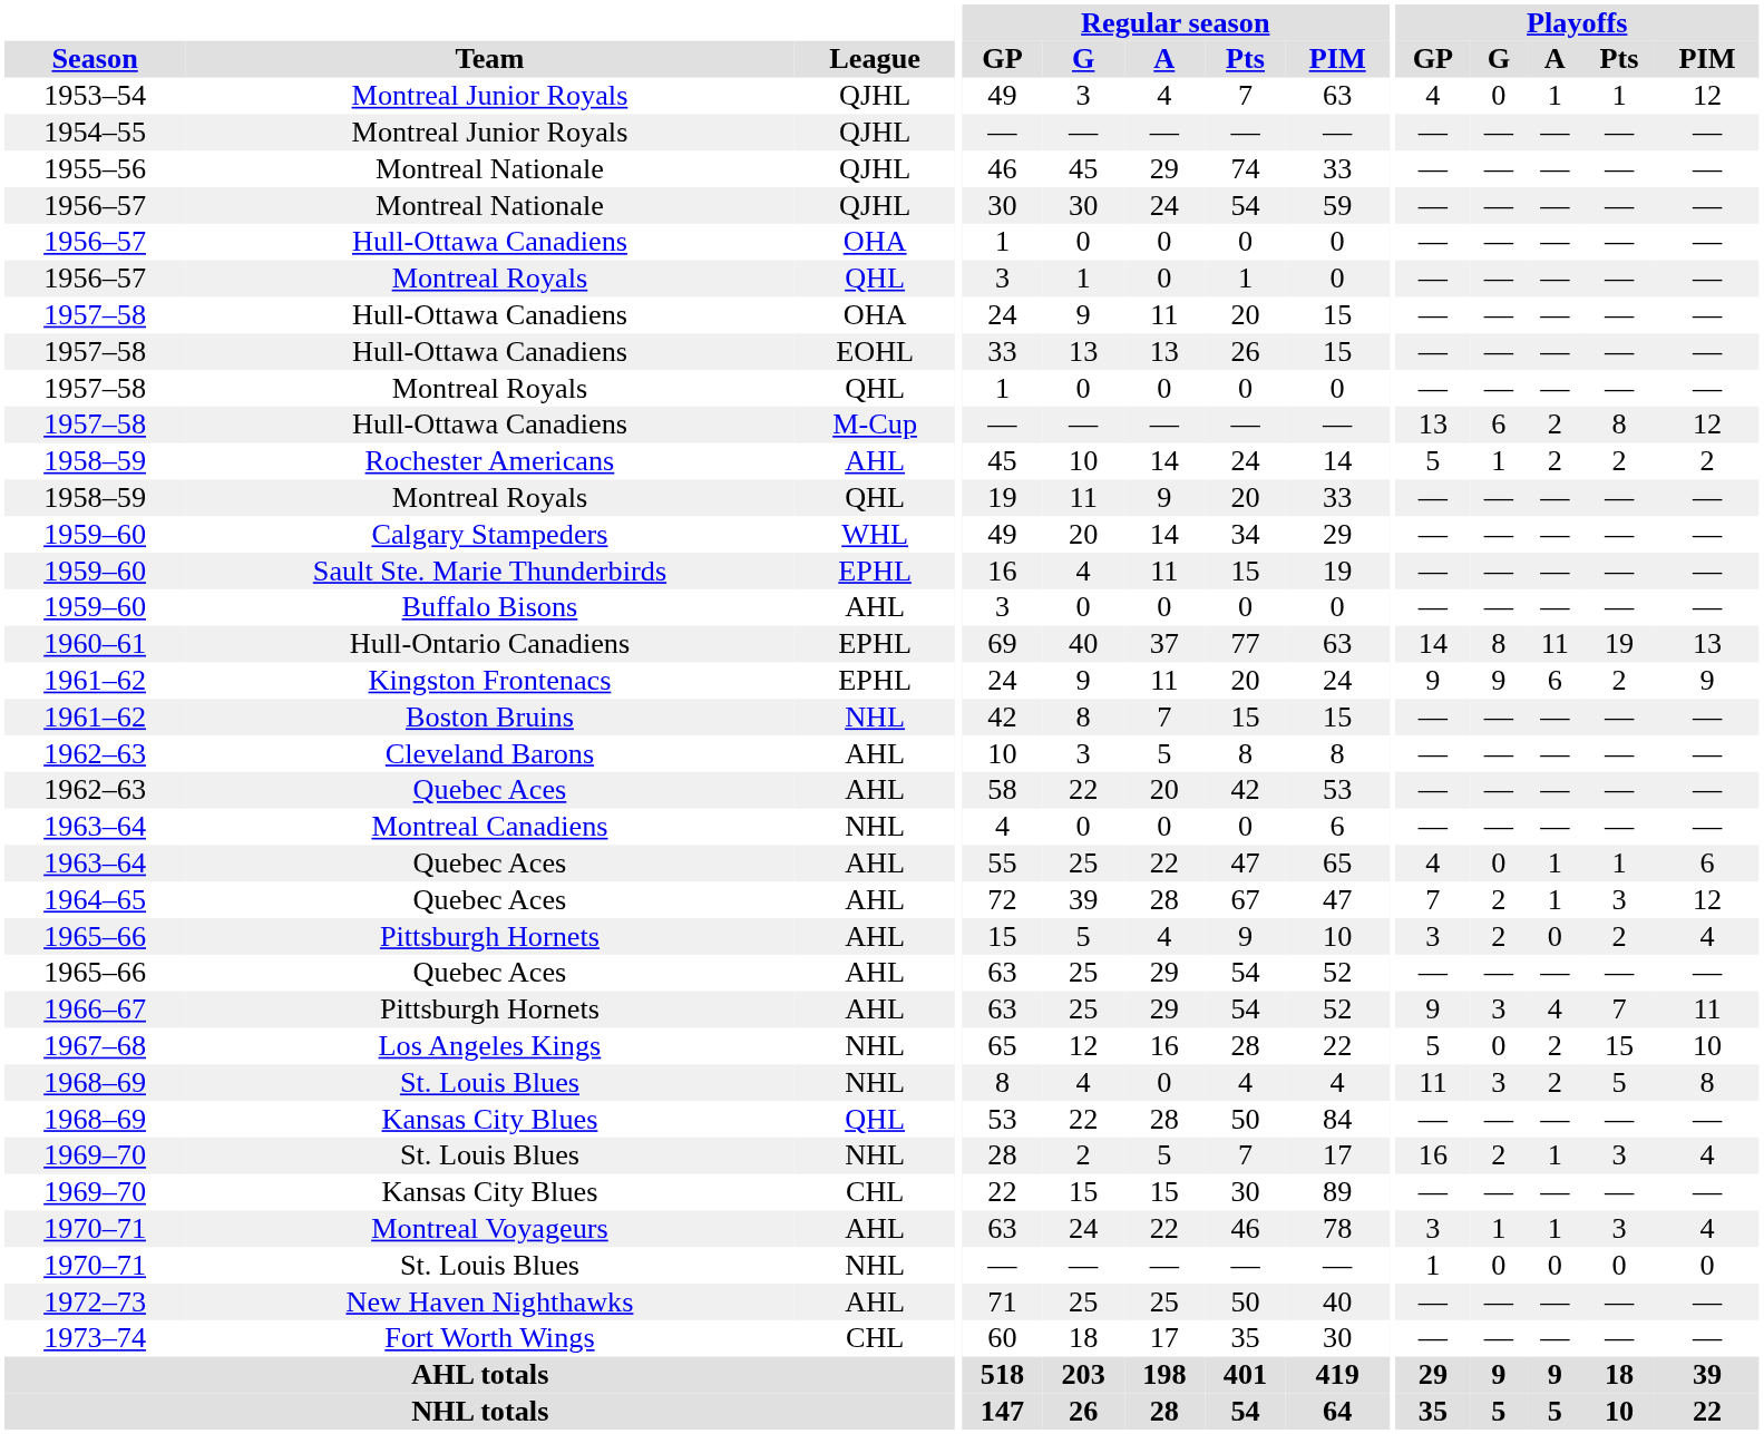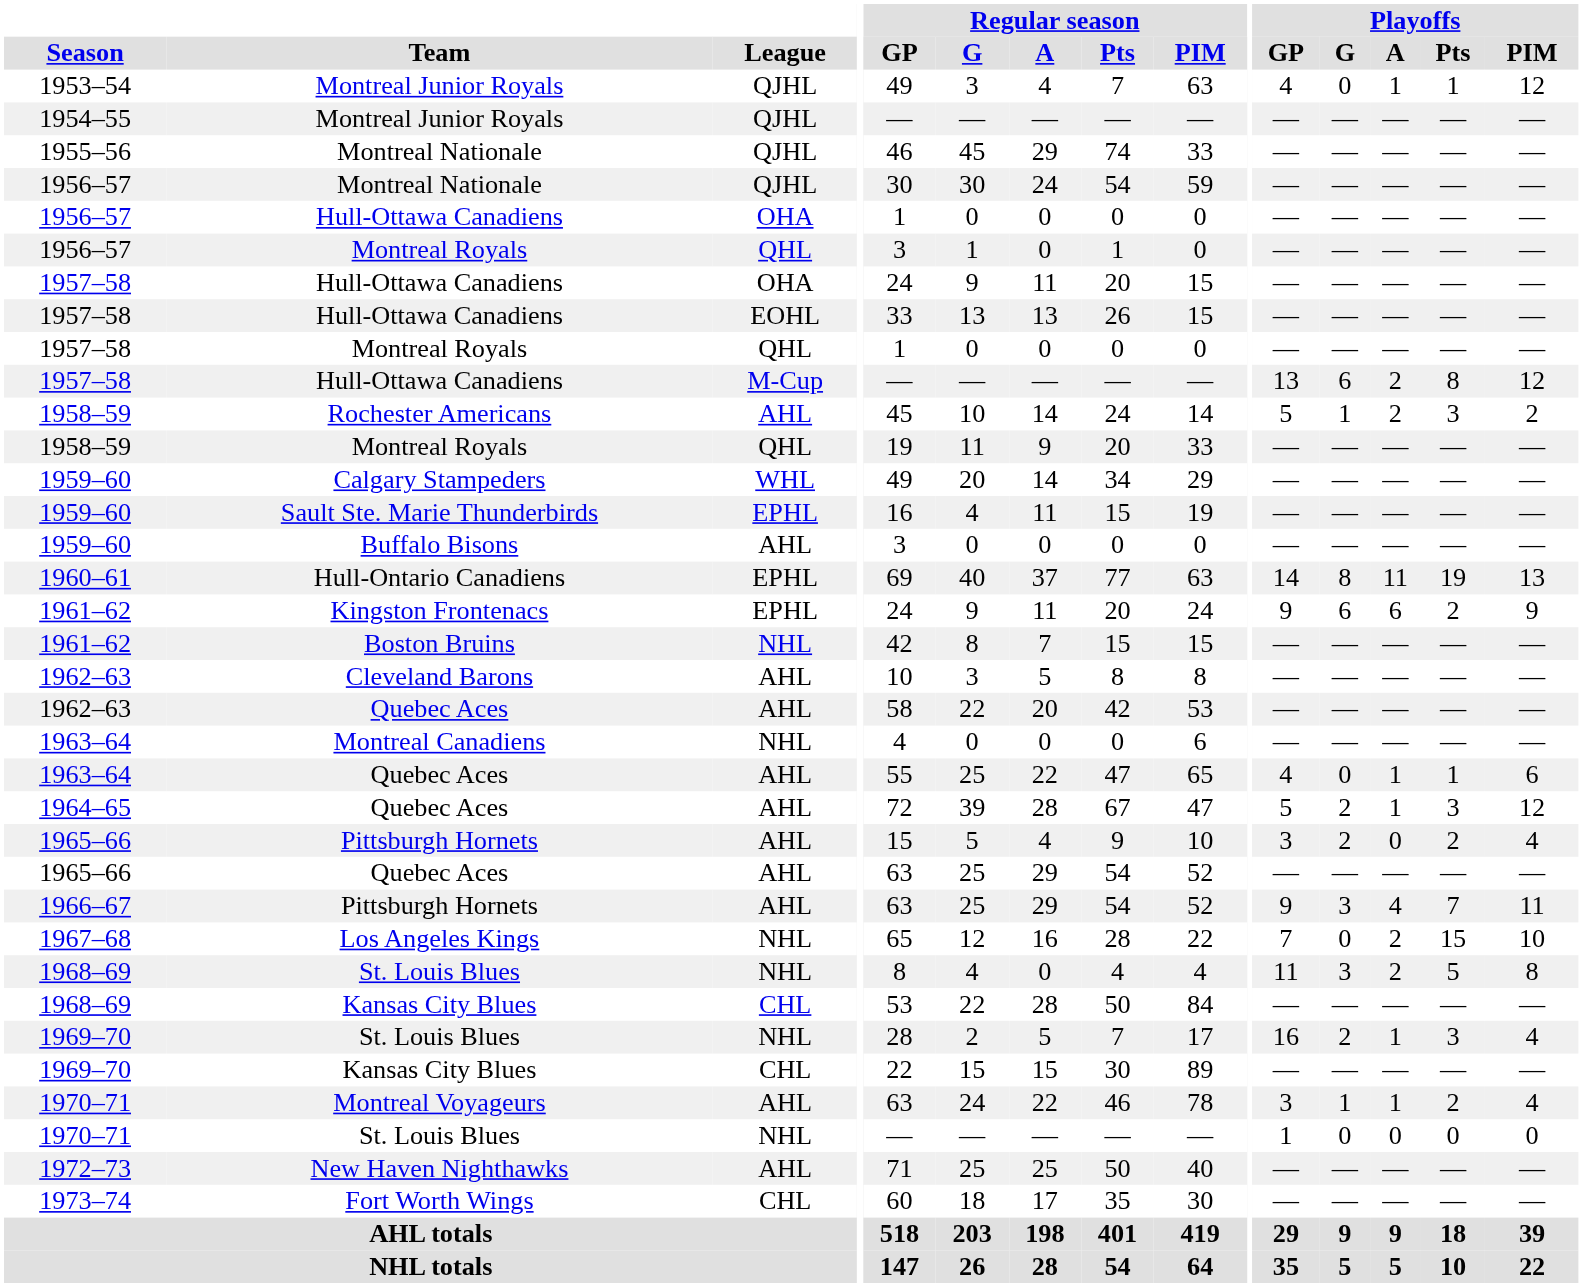 <table border="0" cellpadding="1" cellspacing="0" style="text-align:center; width:60em">
 <tr bgcolor="#e0e0e0">
 <th colspan="3" bgcolor="#ffffff"></th>
 <th rowspan="100" bgcolor="#ffffff"></th>
 <th colspan="5"><a href='#'>Regular season</a></th>
 <th rowspan="100" bgcolor="#ffffff"></th>
 <th colspan="5"><a href='#'>Playoffs</a></th>
 </tr>
 <tr bgcolor="#e0e0e0">
 <th><a href='#'>Season</a></th>
 <th>Team</th>
 <th>League</th>
 <th>GP</th>
 <th><a href='#'>G</a></th>
 <th><a href='#'>A</a></th>
 <th><a href='#'>Pts</a></th>
 <th><a href='#'>PIM</a></th>
 <th>GP</th>
 <th>G</th>
 <th>A</th>
 <th>Pts</th>
 <th>PIM</th>
 </tr>
 <tr>
 <td>1953–54</td>
 <td><a href='#'>Montreal Junior Royals</a></td>
 <td>QJHL</td>
 <td>49</td>
 <td>3</td>
 <td>4</td>
 <td>7</td>
 <td>63</td>
 <td>4</td>
 <td>0</td>
 <td>1</td>
 <td>1</td>
 <td>12</td>
 </tr>
 <tr bgcolor="#f0f0f0">
 <td>1954–55</td>
 <td>Montreal Junior Royals</td>
 <td>QJHL</td>
 <td>—</td>
 <td>—</td>
 <td>—</td>
 <td>—</td>
 <td>—</td>
 <td>—</td>
 <td>—</td>
 <td>—</td>
 <td>—</td>
 <td>—</td>
 </tr>
 <tr>
 <td>1955–56</td>
 <td>Montreal Nationale</td>
 <td>QJHL</td>
 <td>46</td>
 <td>45</td>
 <td>29</td>
 <td>74</td>
 <td>33</td>
 <td>—</td>
 <td>—</td>
 <td>—</td>
 <td>—</td>
 <td>—</td>
 </tr>
 <tr bgcolor="#f0f0f0">
 <td>1956–57</td>
 <td>Montreal Nationale</td>
 <td>QJHL</td>
 <td>30</td>
 <td>30</td>
 <td>24</td>
 <td>54</td>
 <td>59</td>
 <td>—</td>
 <td>—</td>
 <td>—</td>
 <td>—</td>
 <td>—</td>
 </tr>
 <tr>
 <td><a href='#'>1956–57</a></td>
 <td><a href='#'>Hull-Ottawa Canadiens</a></td>
 <td><a href='#'>OHA</a></td>
 <td>1</td>
 <td>0</td>
 <td>0</td>
 <td>0</td>
 <td>0</td>
 <td>—</td>
 <td>—</td>
 <td>—</td>
 <td>—</td>
 <td>—</td>
 </tr>
 <tr bgcolor="#f0f0f0">
 <td>1956–57</td>
 <td><a href='#'>Montreal Royals</a></td>
 <td><a href='#'>QHL</a></td>
 <td>3</td>
 <td>1</td>
 <td>0</td>
 <td>1</td>
 <td>0</td>
 <td>—</td>
 <td>—</td>
 <td>—</td>
 <td>—</td>
 <td>—</td>
 </tr>
 <tr>
 <td><a href='#'>1957–58</a></td>
 <td>Hull-Ottawa Canadiens</td>
 <td>OHA</td>
 <td>24</td>
 <td>9</td>
 <td>11</td>
 <td>20</td>
 <td>15</td>
 <td>—</td>
 <td>—</td>
 <td>—</td>
 <td>—</td>
 <td>—</td>
 </tr>
 <tr bgcolor="#f0f0f0">
 <td>1957–58</td>
 <td>Hull-Ottawa Canadiens</td>
 <td>EOHL</td>
 <td>33</td>
 <td>13</td>
 <td>13</td>
 <td>26</td>
 <td>15</td>
 <td>—</td>
 <td>—</td>
 <td>—</td>
 <td>—</td>
 <td>—</td>
 </tr>
 <tr>
 <td>1957–58</td>
 <td>Montreal Royals</td>
 <td>QHL</td>
 <td>1</td>
 <td>0</td>
 <td>0</td>
 <td>0</td>
 <td>0</td>
 <td>—</td>
 <td>—</td>
 <td>—</td>
 <td>—</td>
 <td>—</td>
 </tr>
 <tr bgcolor="#f0f0f0">
 <td><a href='#'>1957–58</a></td>
 <td>Hull-Ottawa Canadiens</td>
 <td><a href='#'>M-Cup</a></td>
 <td>—</td>
 <td>—</td>
 <td>—</td>
 <td>—</td>
 <td>—</td>
 <td>13</td>
 <td>6</td>
 <td>2</td>
 <td>8</td>
 <td>12</td>
 </tr>
 <tr>
 <td><a href='#'>1958–59</a></td>
 <td><a href='#'>Rochester Americans</a></td>
 <td><a href='#'>AHL</a></td>
 <td>45</td>
 <td>10</td>
 <td>14</td>
 <td>24</td>
 <td>14</td>
 <td>5</td>
 <td>1</td>
 <td>2</td>
-<td>2</td>
+<td>3</td>
 <td>2</td>
 </tr>
 <tr bgcolor="#f0f0f0">
 <td>1958–59</td>
 <td>Montreal Royals</td>
 <td>QHL</td>
 <td>19</td>
 <td>11</td>
 <td>9</td>
 <td>20</td>
 <td>33</td>
 <td>—</td>
 <td>—</td>
 <td>—</td>
 <td>—</td>
 <td>—</td>
 </tr>
 <tr>
 <td><a href='#'>1959–60</a></td>
 <td><a href='#'>Calgary Stampeders</a></td>
 <td><a href='#'>WHL</a></td>
 <td>49</td>
 <td>20</td>
 <td>14</td>
 <td>34</td>
 <td>29</td>
 <td>—</td>
 <td>—</td>
 <td>—</td>
 <td>—</td>
 <td>—</td>
 </tr>
 <tr bgcolor="#f0f0f0">
 <td><a href='#'>1959–60</a></td>
 <td><a href='#'>Sault Ste. Marie Thunderbirds</a></td>
 <td><a href='#'>EPHL</a></td>
 <td>16</td>
 <td>4</td>
 <td>11</td>
 <td>15</td>
 <td>19</td>
 <td>—</td>
 <td>—</td>
 <td>—</td>
 <td>—</td>
 <td>—</td>
 </tr>
 <tr>
 <td><a href='#'>1959–60</a></td>
 <td><a href='#'>Buffalo Bisons</a></td>
 <td>AHL</td>
 <td>3</td>
 <td>0</td>
 <td>0</td>
 <td>0</td>
 <td>0</td>
 <td>—</td>
 <td>—</td>
 <td>—</td>
 <td>—</td>
 <td>—</td>
 </tr>
 <tr bgcolor="#f0f0f0">
 <td><a href='#'>1960–61</a></td>
 <td>Hull-Ontario Canadiens</td>
 <td>EPHL</td>
 <td>69</td>
 <td>40</td>
 <td>37</td>
 <td>77</td>
 <td>63</td>
 <td>14</td>
 <td>8</td>
 <td>11</td>
 <td>19</td>
 <td>13</td>
 </tr>
 <tr>
 <td><a href='#'>1961–62</a></td>
 <td><a href='#'>Kingston Frontenacs</a></td>
 <td>EPHL</td>
 <td>24</td>
 <td>9</td>
 <td>11</td>
 <td>20</td>
 <td>24</td>
 <td>9</td>
-<td>9</td>
+<td>6</td>
 <td>6</td>
 <td>2</td>
 <td>9</td>
 </tr>
 <tr bgcolor="#f0f0f0">
 <td><a href='#'>1961–62</a></td>
 <td><a href='#'>Boston Bruins</a></td>
 <td><a href='#'>NHL</a></td>
 <td>42</td>
 <td>8</td>
 <td>7</td>
 <td>15</td>
 <td>15</td>
 <td>—</td>
 <td>—</td>
 <td>—</td>
 <td>—</td>
 <td>—</td>
 </tr>
 <tr>
 <td><a href='#'>1962–63</a></td>
 <td><a href='#'>Cleveland Barons</a></td>
 <td>AHL</td>
 <td>10</td>
 <td>3</td>
 <td>5</td>
 <td>8</td>
 <td>8</td>
 <td>—</td>
 <td>—</td>
 <td>—</td>
 <td>—</td>
 <td>—</td>
 </tr>
 <tr bgcolor="#f0f0f0">
 <td>1962–63</td>
 <td><a href='#'>Quebec Aces</a></td>
 <td>AHL</td>
 <td>58</td>
 <td>22</td>
 <td>20</td>
 <td>42</td>
 <td>53</td>
 <td>—</td>
 <td>—</td>
 <td>—</td>
 <td>—</td>
 <td>—</td>
 </tr>
 <tr>
 <td><a href='#'>1963–64</a></td>
 <td><a href='#'>Montreal Canadiens</a></td>
 <td>NHL</td>
 <td>4</td>
 <td>0</td>
 <td>0</td>
 <td>0</td>
 <td>6</td>
 <td>—</td>
 <td>—</td>
 <td>—</td>
 <td>—</td>
 <td>—</td>
 </tr>
 <tr bgcolor="#f0f0f0">
 <td><a href='#'>1963–64</a></td>
 <td>Quebec Aces</td>
 <td>AHL</td>
 <td>55</td>
 <td>25</td>
 <td>22</td>
 <td>47</td>
 <td>65</td>
 <td>4</td>
 <td>0</td>
 <td>1</td>
 <td>1</td>
 <td>6</td>
 </tr>
 <tr>
 <td><a href='#'>1964–65</a></td>
 <td>Quebec Aces</td>
 <td>AHL</td>
 <td>72</td>
 <td>39</td>
 <td>28</td>
 <td>67</td>
 <td>47</td>
-<td>7</td>
+<td>5</td>
 <td>2</td>
 <td>1</td>
 <td>3</td>
 <td>12</td>
 </tr>
 <tr bgcolor="#f0f0f0">
 <td><a href='#'>1965–66</a></td>
 <td><a href='#'>Pittsburgh Hornets</a></td>
 <td>AHL</td>
 <td>15</td>
 <td>5</td>
 <td>4</td>
 <td>9</td>
 <td>10</td>
 <td>3</td>
 <td>2</td>
 <td>0</td>
 <td>2</td>
 <td>4</td>
 </tr>
 <tr>
 <td>1965–66</td>
 <td>Quebec Aces</td>
 <td>AHL</td>
 <td>63</td>
 <td>25</td>
 <td>29</td>
 <td>54</td>
 <td>52</td>
 <td>—</td>
 <td>—</td>
 <td>—</td>
 <td>—</td>
 <td>—</td>
 </tr>
 <tr bgcolor="#f0f0f0">
 <td><a href='#'>1966–67</a></td>
 <td>Pittsburgh Hornets</td>
 <td>AHL</td>
 <td>63</td>
 <td>25</td>
 <td>29</td>
 <td>54</td>
 <td>52</td>
 <td>9</td>
 <td>3</td>
 <td>4</td>
 <td>7</td>
 <td>11</td>
 </tr>
 <tr>
 <td><a href='#'>1967–68</a></td>
 <td><a href='#'>Los Angeles Kings</a></td>
 <td>NHL</td>
 <td>65</td>
 <td>12</td>
 <td>16</td>
 <td>28</td>
 <td>22</td>
-<td>5</td>
+<td>7</td>
 <td>0</td>
 <td>2</td>
 <td>15</td>
 <td>10</td>
 </tr>
 <tr bgcolor="#f0f0f0">
 <td><a href='#'>1968–69</a></td>
 <td><a href='#'>St. Louis Blues</a></td>
 <td>NHL</td>
 <td>8</td>
 <td>4</td>
 <td>0</td>
 <td>4</td>
 <td>4</td>
 <td>11</td>
 <td>3</td>
 <td>2</td>
 <td>5</td>
 <td>8</td>
 </tr>
 <tr>
 <td><a href='#'>1968–69</a></td>
 <td><a href='#'>Kansas City Blues</a></td>
-<td><a href='#'>QHL</a></td>
+<td><a href='#'>CHL</a></td>
 <td>53</td>
 <td>22</td>
 <td>28</td>
 <td>50</td>
 <td>84</td>
 <td>—</td>
 <td>—</td>
 <td>—</td>
 <td>—</td>
 <td>—</td>
 </tr>
 <tr bgcolor="#f0f0f0">
 <td><a href='#'>1969–70</a></td>
 <td>St. Louis Blues</td>
 <td>NHL</td>
 <td>28</td>
 <td>2</td>
 <td>5</td>
 <td>7</td>
 <td>17</td>
 <td>16</td>
 <td>2</td>
 <td>1</td>
 <td>3</td>
 <td>4</td>
 </tr>
 <tr>
 <td><a href='#'>1969–70</a></td>
 <td>Kansas City Blues</td>
 <td>CHL</td>
 <td>22</td>
 <td>15</td>
 <td>15</td>
 <td>30</td>
 <td>89</td>
 <td>—</td>
 <td>—</td>
 <td>—</td>
 <td>—</td>
 <td>—</td>
 </tr>
 <tr bgcolor="#f0f0f0">
 <td><a href='#'>1970–71</a></td>
 <td><a href='#'>Montreal Voyageurs</a></td>
 <td>AHL</td>
 <td>63</td>
 <td>24</td>
 <td>22</td>
 <td>46</td>
 <td>78</td>
 <td>3</td>
 <td>1</td>
 <td>1</td>
-<td>3</td>
+<td>2</td>
 <td>4</td>
 </tr>
 <tr>
 <td><a href='#'>1970–71</a></td>
 <td>St. Louis Blues</td>
 <td>NHL</td>
 <td>—</td>
 <td>—</td>
 <td>—</td>
 <td>—</td>
 <td>—</td>
 <td>1</td>
 <td>0</td>
 <td>0</td>
 <td>0</td>
 <td>0</td>
 </tr>
 <tr bgcolor="#f0f0f0">
 <td><a href='#'>1972–73</a></td>
 <td><a href='#'>New Haven Nighthawks</a></td>
 <td>AHL</td>
 <td>71</td>
 <td>25</td>
 <td>25</td>
 <td>50</td>
 <td>40</td>
 <td>—</td>
 <td>—</td>
 <td>—</td>
 <td>—</td>
 <td>—</td>
 </tr>
 <tr>
 <td><a href='#'>1973–74</a></td>
 <td><a href='#'>Fort Worth Wings</a></td>
 <td>CHL</td>
 <td>60</td>
 <td>18</td>
 <td>17</td>
 <td>35</td>
 <td>30</td>
 <td>—</td>
 <td>—</td>
 <td>—</td>
 <td>—</td>
 <td>—</td>
 </tr>
 <tr bgcolor="#e0e0e0">
 <th colspan="3">AHL totals</th>
 <th>518</th>
 <th>203</th>
 <th>198</th>
 <th>401</th>
 <th>419</th>
 <th>29</th>
 <th>9</th>
 <th>9</th>
 <th>18</th>
 <th>39</th>
 </tr>
 <tr bgcolor="#e0e0e0">
 <th colspan="3">NHL totals</th>
 <th>147</th>
 <th>26</th>
 <th>28</th>
 <th>54</th>
 <th>64</th>
 <th>35</th>
 <th>5</th>
 <th>5</th>
 <th>10</th>
 <th>22</th>
 </tr>
 </table>
